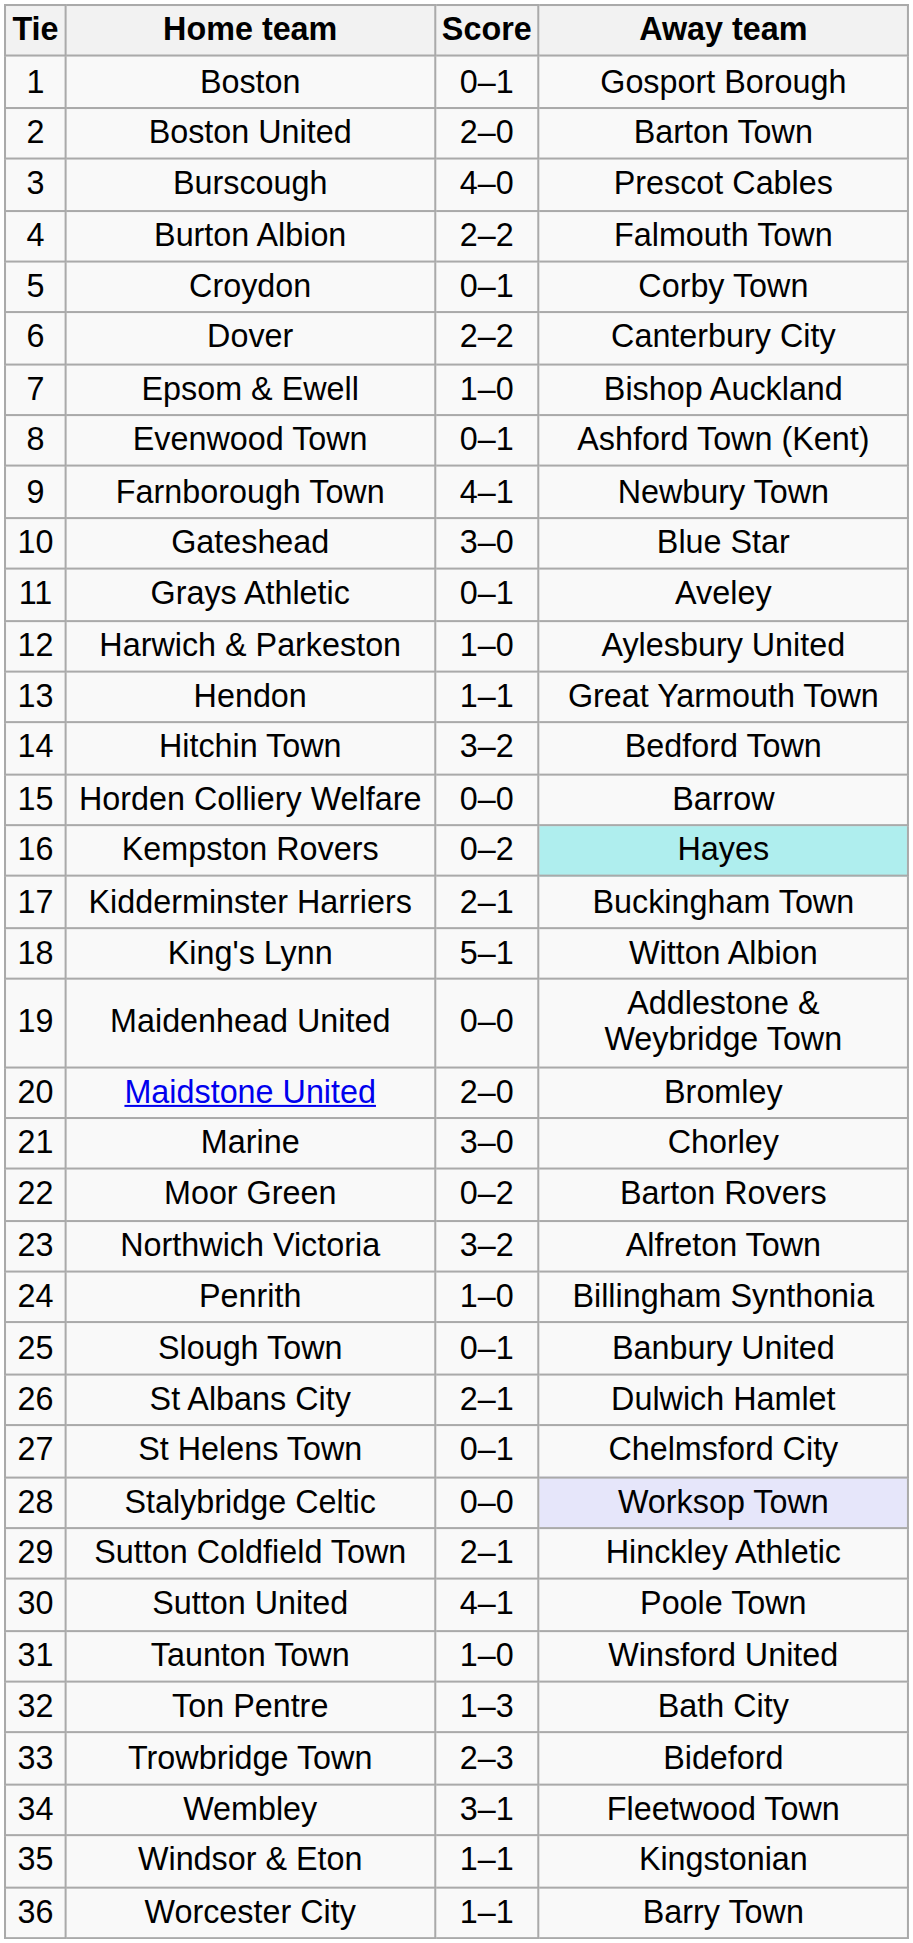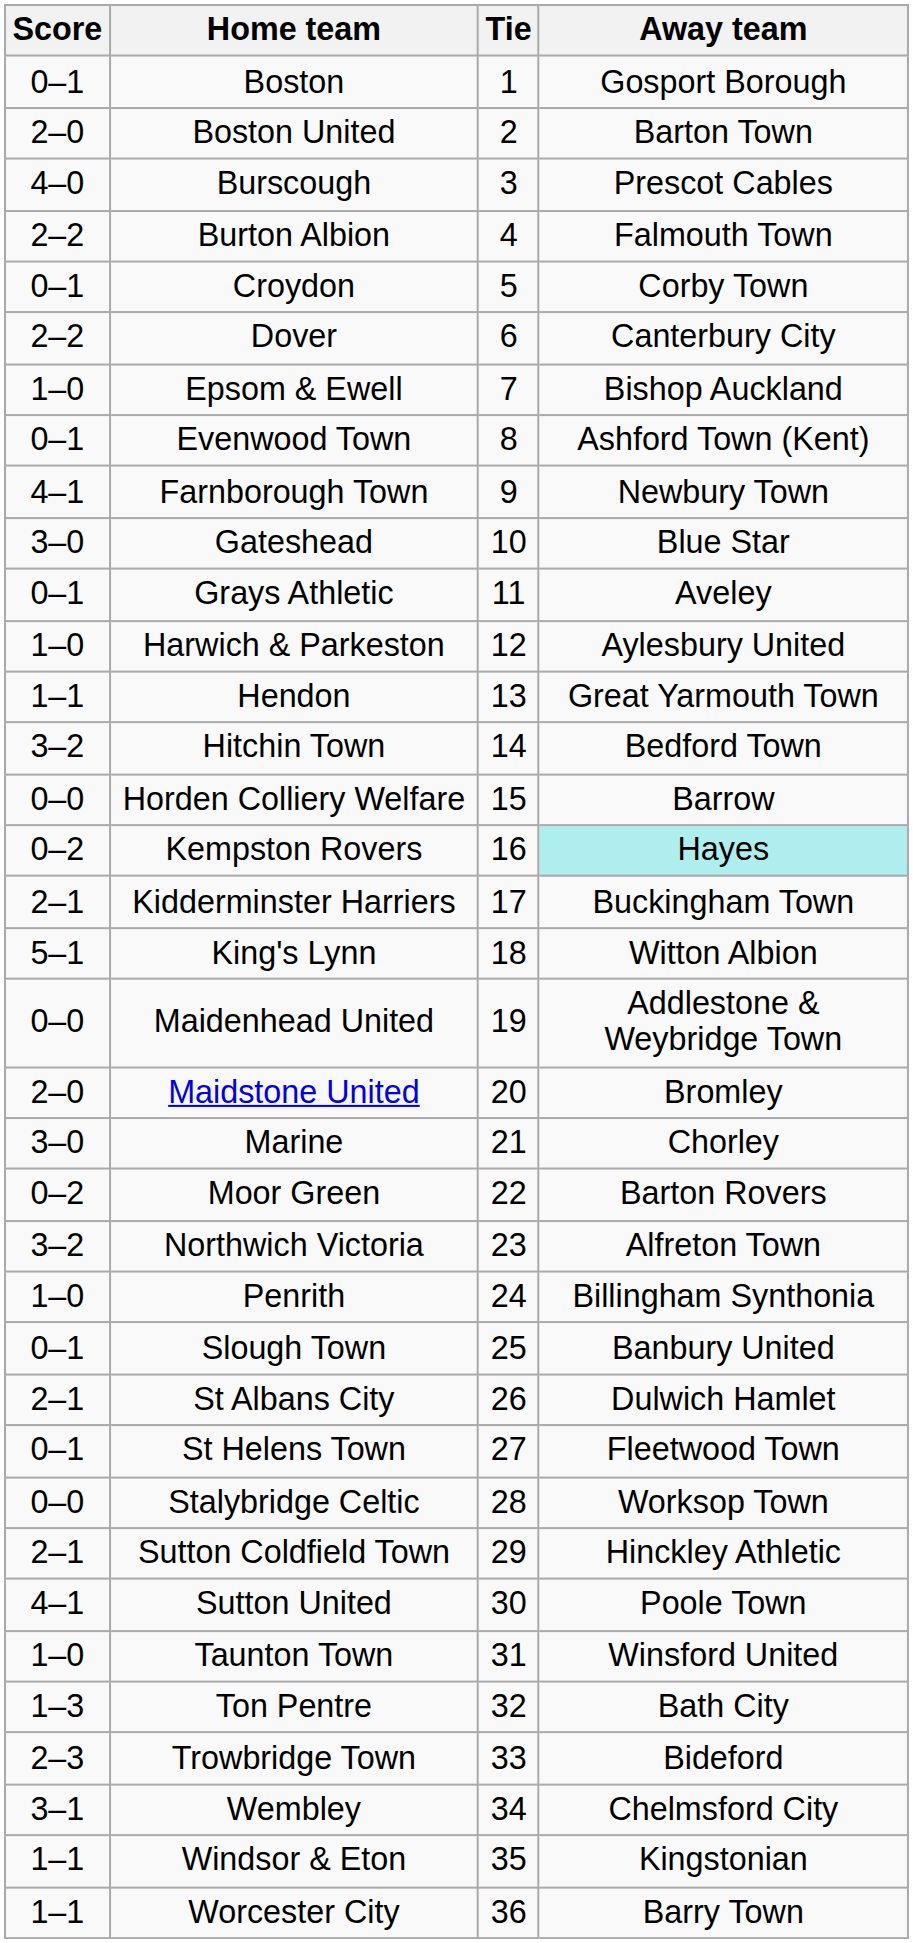 <table class="wikitable" style="text-align:center;">
 <tr>
+<th width=20>Score</th>
+<th width=175>Home team</th>
 <th width=20>Tie</th>
-<th width=175>Home team</th>
-<th width=20>Score</th>
 <th width=175>Away team</th>
 </tr>
 <tr>
+<td>0–1</td>
+<td>Boston</td>
 <td>1</td>
-<td>Boston</td>
-<td>0–1</td>
 <td>Gosport Borough</td>
 </tr>
 <tr>
+<td>2–0</td>
+<td>Boston United</td>
 <td>2</td>
-<td>Boston United</td>
-<td>2–0</td>
 <td>Barton Town</td>
 </tr>
 <tr>
+<td>4–0</td>
+<td>Burscough</td>
 <td>3</td>
-<td>Burscough</td>
-<td>4–0</td>
 <td>Prescot Cables</td>
 </tr>
 <tr>
+<td>2–2</td>
+<td>Burton Albion</td>
 <td>4</td>
-<td>Burton Albion</td>
-<td>2–2</td>
 <td>Falmouth Town</td>
 </tr>
 <tr>
+<td>0–1</td>
+<td>Croydon</td>
 <td>5</td>
-<td>Croydon</td>
-<td>0–1</td>
 <td>Corby Town</td>
 </tr>
 <tr>
+<td>2–2</td>
+<td>Dover</td>
 <td>6</td>
-<td>Dover</td>
-<td>2–2</td>
 <td>Canterbury City</td>
 </tr>
 <tr>
+<td>1–0</td>
+<td>Epsom & Ewell</td>
 <td>7</td>
-<td>Epsom & Ewell</td>
-<td>1–0</td>
 <td>Bishop Auckland</td>
 </tr>
 <tr>
+<td>0–1</td>
+<td>Evenwood Town</td>
 <td>8</td>
-<td>Evenwood Town</td>
-<td>0–1</td>
 <td>Ashford Town (Kent)</td>
 </tr>
 <tr>
+<td>4–1</td>
+<td>Farnborough Town</td>
 <td>9</td>
-<td>Farnborough Town</td>
-<td>4–1</td>
 <td>Newbury Town</td>
 </tr>
 <tr>
+<td>3–0</td>
+<td>Gateshead</td>
 <td>10</td>
-<td>Gateshead</td>
-<td>3–0</td>
 <td>Blue Star</td>
 </tr>
 <tr>
+<td>0–1</td>
+<td>Grays Athletic</td>
 <td>11</td>
-<td>Grays Athletic</td>
-<td>0–1</td>
 <td>Aveley</td>
 </tr>
 <tr>
+<td>1–0</td>
+<td>Harwich & Parkeston</td>
 <td>12</td>
-<td>Harwich & Parkeston</td>
-<td>1–0</td>
 <td>Aylesbury United</td>
 </tr>
 <tr>
+<td>1–1</td>
+<td>Hendon</td>
 <td>13</td>
-<td>Hendon</td>
-<td>1–1</td>
 <td>Great Yarmouth Town</td>
 </tr>
 <tr>
+<td>3–2</td>
+<td>Hitchin Town</td>
 <td>14</td>
-<td>Hitchin Town</td>
-<td>3–2</td>
 <td>Bedford Town</td>
 </tr>
 <tr>
+<td>0–0</td>
+<td>Horden Colliery Welfare</td>
 <td>15</td>
-<td>Horden Colliery Welfare</td>
-<td>0–0</td>
 <td>Barrow</td>
 </tr>
 <tr>
+<td>0–2</td>
+<td>Kempston Rovers</td>
 <td>16</td>
-<td>Kempston Rovers</td>
-<td>0–2</td>
 <td style="background: paleturquoise;">Hayes</td>
 </tr>
 <tr>
+<td>2–1</td>
+<td>Kidderminster Harriers</td>
 <td>17</td>
-<td>Kidderminster Harriers</td>
-<td>2–1</td>
 <td>Buckingham Town</td>
 </tr>
 <tr>
+<td>5–1</td>
+<td>King's Lynn</td>
 <td>18</td>
-<td>King's Lynn</td>
-<td>5–1</td>
 <td>Witton Albion</td>
 </tr>
 <tr>
+<td>0–0</td>
+<td>Maidenhead United</td>
 <td>19</td>
-<td>Maidenhead United</td>
-<td>0–0</td>
 <td>Addlestone & Weybridge Town</td>
 </tr>
 <tr>
+<td>2–0</td>
+<td><a href='#'>Maidstone United</a></td>
 <td>20</td>
-<td><a href='#'>Maidstone United</a></td>
-<td>2–0</td>
 <td>Bromley</td>
 </tr>
 <tr>
+<td>3–0</td>
+<td>Marine</td>
 <td>21</td>
-<td>Marine</td>
-<td>3–0</td>
 <td>Chorley</td>
 </tr>
 <tr>
+<td>0–2</td>
+<td>Moor Green</td>
 <td>22</td>
-<td>Moor Green</td>
-<td>0–2</td>
 <td>Barton Rovers</td>
 </tr>
 <tr>
+<td>3–2</td>
+<td>Northwich Victoria</td>
 <td>23</td>
-<td>Northwich Victoria</td>
-<td>3–2</td>
 <td>Alfreton Town</td>
 </tr>
 <tr>
+<td>1–0</td>
+<td>Penrith</td>
 <td>24</td>
-<td>Penrith</td>
-<td>1–0</td>
 <td>Billingham Synthonia</td>
 </tr>
 <tr>
+<td>0–1</td>
+<td>Slough Town</td>
 <td>25</td>
-<td>Slough Town</td>
-<td>0–1</td>
 <td>Banbury United</td>
 </tr>
 <tr>
+<td>2–1</td>
+<td>St Albans City</td>
 <td>26</td>
-<td>St Albans City</td>
-<td>2–1</td>
 <td>Dulwich Hamlet</td>
 </tr>
 <tr>
+<td>0–1</td>
+<td>St Helens Town</td>
 <td>27</td>
-<td>St Helens Town</td>
-<td>0–1</td>
+<td>Fleetwood Town</td>
+</tr>
+<tr>
+<td>0–0</td>
+<td>Stalybridge Celtic</td>
+<td>28</td>
+<td>Worksop Town</td>
+</tr>
+<tr>
+<td>2–1</td>
+<td>Sutton Coldfield Town</td>
+<td>29</td>
+<td>Hinckley Athletic</td>
+</tr>
+<tr>
+<td>4–1</td>
+<td>Sutton United</td>
+<td>30</td>
+<td>Poole Town</td>
+</tr>
+<tr>
+<td>1–0</td>
+<td>Taunton Town</td>
+<td>31</td>
+<td>Winsford United</td>
+</tr>
+<tr>
+<td>1–3</td>
+<td>Ton Pentre</td>
+<td>32</td>
+<td>Bath City</td>
+</tr>
+<tr>
+<td>2–3</td>
+<td>Trowbridge Town</td>
+<td>33</td>
+<td>Bideford</td>
+</tr>
+<tr>
+<td>3–1</td>
+<td>Wembley</td>
+<td>34</td>
 <td>Chelmsford City</td>
 </tr>
 <tr>
-<td>28</td>
-<td>Stalybridge Celtic</td>
-<td>0–0</td>
-<td style="background: lavender;">Worksop Town</td>
-</tr>
-<tr>
-<td>29</td>
-<td>Sutton Coldfield Town</td>
-<td>2–1</td>
-<td>Hinckley Athletic</td>
-</tr>
-<tr>
-<td>30</td>
-<td>Sutton United</td>
-<td>4–1</td>
-<td>Poole Town</td>
-</tr>
-<tr>
-<td>31</td>
-<td>Taunton Town</td>
-<td>1–0</td>
-<td>Winsford United</td>
-</tr>
-<tr>
-<td>32</td>
-<td>Ton Pentre</td>
-<td>1–3</td>
-<td>Bath City</td>
-</tr>
-<tr>
-<td>33</td>
-<td>Trowbridge Town</td>
-<td>2–3</td>
-<td>Bideford</td>
-</tr>
-<tr>
-<td>34</td>
-<td>Wembley</td>
-<td>3–1</td>
-<td>Fleetwood Town</td>
-</tr>
-<tr>
+<td>1–1</td>
+<td>Windsor & Eton</td>
 <td>35</td>
-<td>Windsor & Eton</td>
-<td>1–1</td>
 <td>Kingstonian</td>
 </tr>
 <tr>
+<td>1–1</td>
+<td>Worcester City</td>
 <td>36</td>
-<td>Worcester City</td>
-<td>1–1</td>
 <td>Barry Town</td>
 </tr>
 </table>
